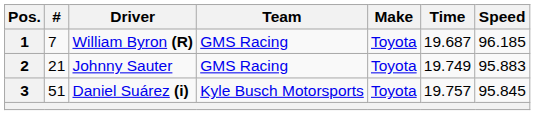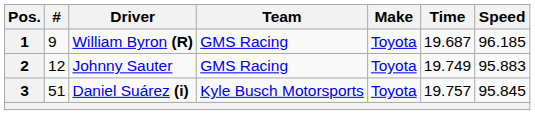 <table class="wikitable" style="font-size:95%">
 <tr>
 <th>Pos.</th>
 <th>#</th>
 <th>Driver</th>
 <th>Team</th>
 <th>Make</th>
 <th>Time</th>
 <th>Speed</th>
 </tr>
 <tr>
 <th>1</th>
-<td>7</td>
+<td>9</td>
 <td><a href='#'>William Byron</a> <strong>(R)</strong></td>
 <td><a href='#'>GMS Racing</a></td>
 <td><a href='#'>Toyota</a></td>
 <td>19.687</td>
 <td>96.185</td>
 </tr>
 <tr>
 <th>2</th>
-<td>21</td>
+<td>12</td>
 <td><a href='#'>Johnny Sauter</a></td>
 <td><a href='#'>GMS Racing</a></td>
 <td><a href='#'>Toyota</a></td>
 <td>19.749</td>
 <td>95.883</td>
 </tr>
 <tr>
 <th>3</th>
 <td>51</td>
 <td><a href='#'>Daniel Suárez</a> <strong>(i)</strong></td>
 <td><a href='#'>Kyle Busch Motorsports</a></td>
 <td><a href='#'>Toyota</a></td>
 <td>19.757</td>
 <td>95.845</td>
 </tr>
 <tr>
 <th colspan="7"></th>
 </tr>
 </table>
